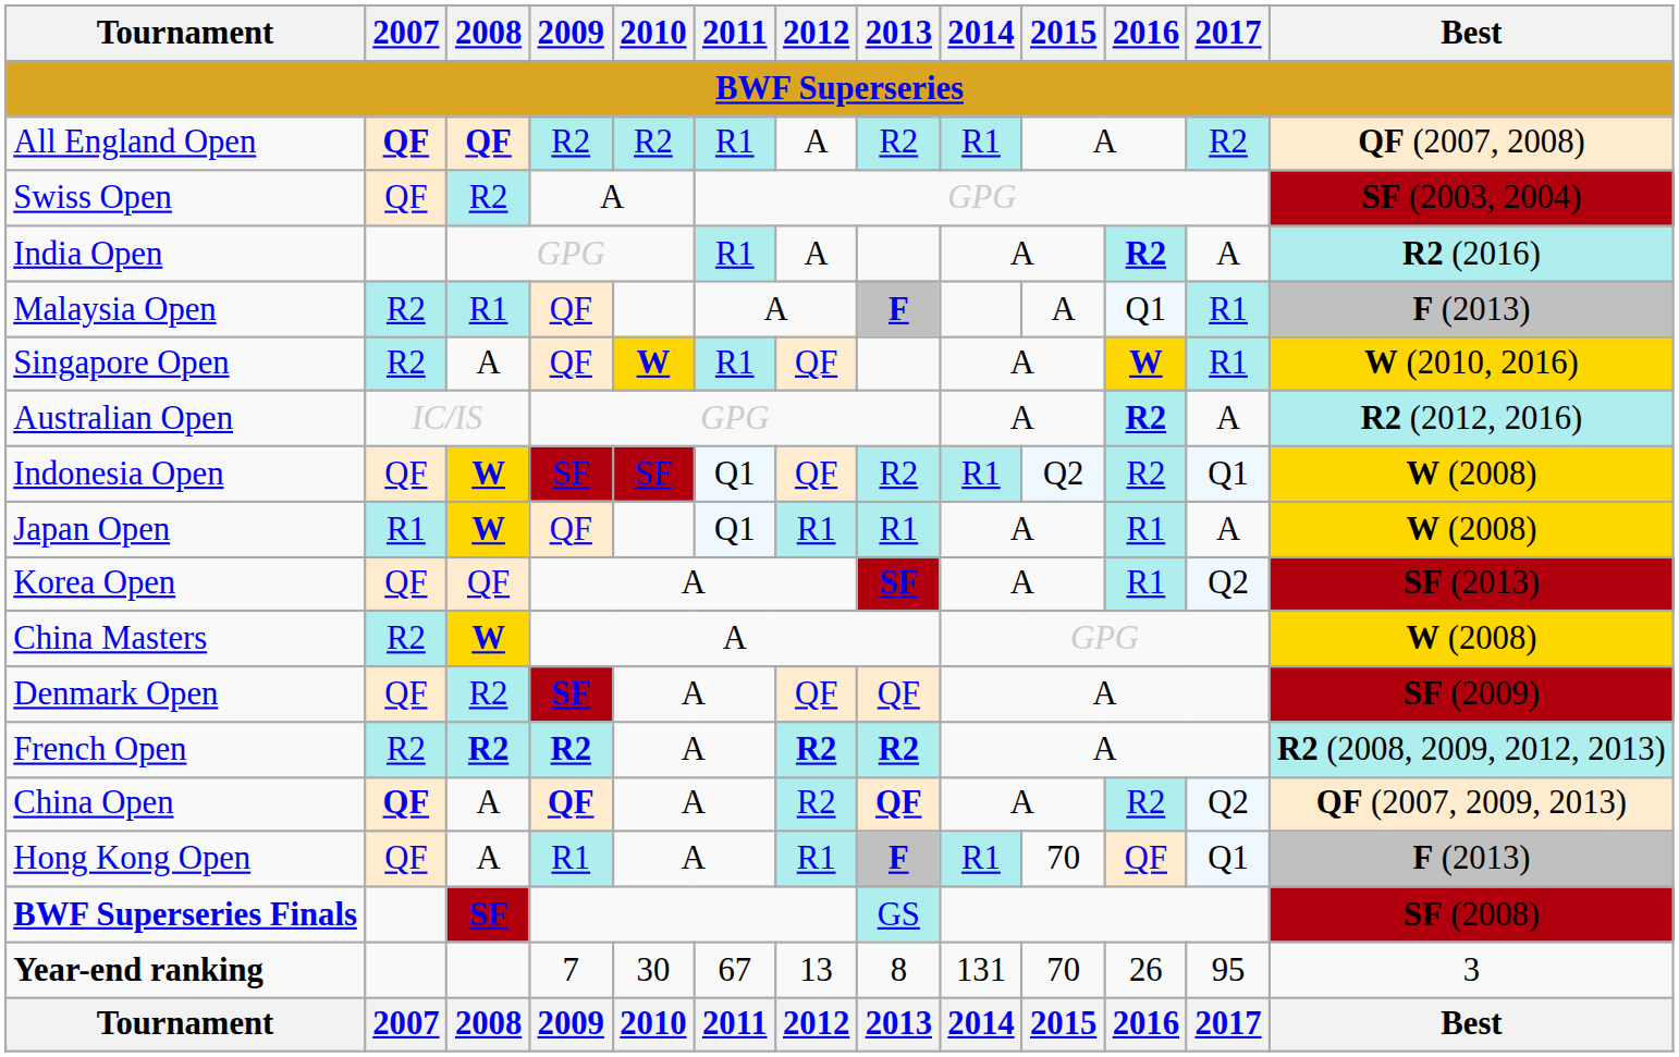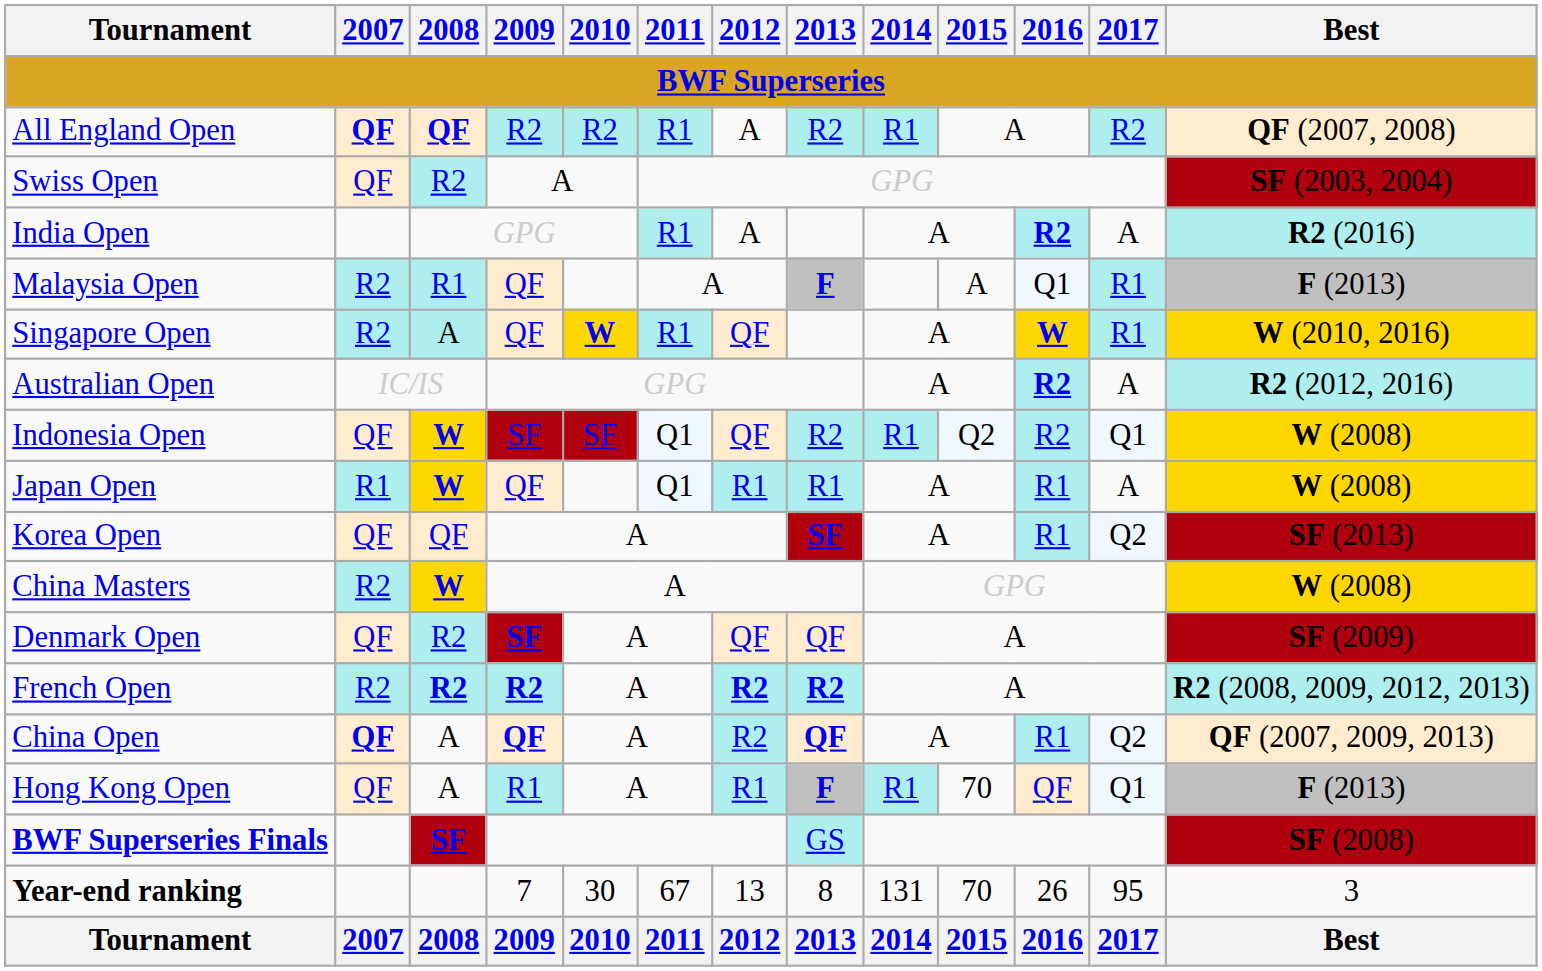 <table class="wikitable" style="font-size: 90%; text-align:center">
 <tr>
 <th>Tournament</th>
 <th><a href='#'>2007</a></th>
 <th><a href='#'>2008</a></th>
 <th><a href='#'>2009</a></th>
 <th><a href='#'>2010</a></th>
 <th><a href='#'>2011</a></th>
 <th><a href='#'>2012</a></th>
 <th><a href='#'>2013</a></th>
 <th><a href='#'>2014</a></th>
 <th><a href='#'>2015</a></th>
 <th><a href='#'>2016</a></th>
 <th><a href='#'>2017</a></th>
 <th>Best</th>
 </tr>
 <tr bgcolor=DAA520>
 <td colspan="13" align=center><strong><a href='#'>BWF Superseries</a></strong></td>
 </tr>
 <tr>
 <td align=left><a href='#'>All England Open</a></td>
 <td bgcolor=FFEBCD><a href='#'><strong>QF</strong></a></td>
 <td bgcolor=FFEBCD><a href='#'><strong>QF</strong></a></td>
 <td bgcolor=AFEEEE><a href='#'>R2</a></td>
 <td bgcolor=AFEEEE><a href='#'>R2</a></td>
 <td bgcolor=AFEEEE><a href='#'>R1</a></td>
 <td>A</td>
 <td bgcolor=AFEEEE><a href='#'>R2</a></td>
 <td bgcolor=AFEEEE><a href='#'>R1</a></td>
 <td colspan="2">A</td>
 <td bgcolor=AFEEEE><a href='#'>R2</a></td>
 <td bgcolor=FFEBCD><strong>QF</strong> (2007, 2008)</td>
 </tr>
 <tr>
 <td align=left><a href='#'>Swiss Open</a></td>
 <td bgcolor=FFEBCD><a href='#'>QF</a></td>
 <td bgcolor=AFEEEE><a href='#'>R2</a></td>
 <td colspan="2">A</td>
 <td colspan="7" style=color:#ccc><em>GPG</em></td>
 <td bgcolor=Bronze><strong>SF</strong> (2003, 2004)</td>
 </tr>
 <tr>
 <td align=left><a href='#'>India Open</a></td>
 <td></td>
 <td colspan="3" style=color:#ccc><em>GPG</em></td>
 <td bgcolor=AFEEEE><a href='#'>R1</a></td>
 <td>A</td>
 <td></td>
 <td colspan="2">A</td>
 <td bgcolor=AFEEEE><a href='#'><strong>R2</strong></a></td>
 <td>A</td>
 <td bgcolor=AFEEEE><strong>R2</strong> (2016)</td>
 </tr>
 <tr>
 <td align=left><a href='#'>Malaysia Open</a></td>
 <td bgcolor=AFEEEE><a href='#'>R2</a></td>
 <td bgcolor=AFEEEE><a href='#'>R1</a></td>
 <td bgcolor=FFEBCD><a href='#'>QF</a></td>
 <td><a href='#'></a></td>
 <td colspan="2">A</td>
 <td bgcolor=Silver><a href='#'><strong>F</strong></a></td>
 <td><a href='#'></a></td>
 <td>A</td>
 <td bgcolor=F0F8FF>Q1</td>
 <td bgcolor=AFEEEE><a href='#'>R1</a></td>
 <td bgcolor=Silver><strong>F</strong> (2013)</td>
 </tr>
 <tr>
 <td align=left><a href='#'>Singapore Open</a></td>
 <td bgcolor=AFEEEE><a href='#'>R2</a></td>
-<td>A</td>
+<td style="background: paleturquoise;">A</td>
 <td bgcolor=FFEBCD><a href='#'>QF</a></td>
 <td bgcolor=Gold><a href='#'><strong>W</strong></a></td>
 <td bgcolor=AFEEEE><a href='#'>R1</a></td>
 <td bgcolor=FFEBCD><a href='#'>QF</a></td>
 <td></td>
 <td colspan="2">A</td>
 <td bgcolor=Gold><a href='#'><strong>W</strong></a></td>
 <td bgcolor=AFEEEE><a href='#'>R1</a></td>
 <td bgcolor=Gold><strong>W</strong> (2010, 2016)</td>
 </tr>
 <tr>
 <td align=left><a href='#'>Australian Open</a></td>
 <td colspan="2" style=color:#ccc><em>IC/IS</em></td>
 <td colspan="5" style=color:#ccc><em>GPG</em></td>
 <td colspan="2">A</td>
 <td bgcolor=AFEEEE><a href='#'><strong>R2</strong></a></td>
 <td>A</td>
 <td bgcolor=AFEEEE><strong>R2</strong> (2012, 2016)</td>
 </tr>
 <tr>
 <td align=left><a href='#'>Indonesia Open</a></td>
 <td bgcolor=FFEBCD><a href='#'>QF</a></td>
 <td bgcolor=Gold><a href='#'><strong>W</strong></a></td>
 <td bgcolor=Bronze><a href='#'>SF</a></td>
 <td bgcolor=Bronze><a href='#'>SF</a></td>
 <td bgcolor=F0F8FF>Q1</td>
 <td bgcolor=FFEBCD><a href='#'>QF</a></td>
 <td bgcolor=AFEEEE><a href='#'>R2</a></td>
 <td bgcolor=AFEEEE><a href='#'>R1</a></td>
 <td bgcolor=F0F8FF>Q2</td>
 <td bgcolor=AFEEEE><a href='#'>R2</a></td>
 <td bgcolor=F0F8FF>Q1</td>
 <td bgcolor=Gold><strong>W</strong> (2008)</td>
 </tr>
 <tr>
 <td align=left><a href='#'>Japan Open</a></td>
 <td bgcolor=AFEEEE><a href='#'>R1</a></td>
 <td bgcolor=Gold><a href='#'><strong>W</strong></a></td>
 <td bgcolor=FFEBCD><a href='#'>QF</a></td>
 <td><a href='#'></a></td>
 <td bgcolor=F0F8FF>Q1</td>
 <td bgcolor=AFEEEE><a href='#'>R1</a></td>
 <td bgcolor=AFEEEE><a href='#'>R1</a></td>
 <td colspan="2">A</td>
 <td bgcolor=AFEEEE><a href='#'>R1</a></td>
 <td>A</td>
 <td bgcolor=Gold><strong>W</strong> (2008)</td>
 </tr>
 <tr>
 <td align=left><a href='#'>Korea Open</a></td>
 <td bgcolor=FFEBCD><a href='#'>QF</a></td>
 <td bgcolor=FFEBCD><a href='#'>QF</a></td>
 <td colspan="4">A</td>
 <td bgcolor=Bronze><a href='#'><strong>SF</strong></a></td>
 <td colspan="2">A</td>
 <td bgcolor=AFEEEE><a href='#'>R1</a></td>
 <td bgcolor=F0F8FF>Q2</td>
 <td bgcolor=Bronze><strong>SF</strong> (2013)</td>
 </tr>
 <tr>
 <td align=left><a href='#'>China Masters</a></td>
 <td bgcolor=AFEEEE><a href='#'>R2</a></td>
 <td bgcolor=Gold><a href='#'><strong>W</strong></a></td>
 <td colspan="5">A</td>
 <td colspan="4" style=color:#ccc><em>GPG</em></td>
 <td bgcolor=Gold><strong>W</strong> (2008)</td>
 </tr>
 <tr>
 <td align=left><a href='#'>Denmark Open</a></td>
 <td bgcolor=FFEBCD><a href='#'>QF</a></td>
 <td bgcolor=AFEEEE><a href='#'>R2</a></td>
 <td bgcolor=Bronze><a href='#'><strong>SF</strong></a></td>
 <td colspan="2">A</td>
 <td bgcolor=FFEBCD><a href='#'>QF</a></td>
 <td bgcolor=FFEBCD><a href='#'>QF</a></td>
 <td colspan="4">A</td>
 <td bgcolor=Bronze><strong>SF</strong> (2009)</td>
 </tr>
 <tr>
 <td align=left><a href='#'>French Open</a></td>
 <td bgcolor=AFEEEE><a href='#'>R2</a></td>
 <td bgcolor=AFEEEE><a href='#'><strong>R2</strong></a></td>
 <td bgcolor=AFEEEE><a href='#'><strong>R2</strong></a></td>
 <td colspan="2">A</td>
 <td bgcolor=AFEEEE><a href='#'><strong>R2</strong></a></td>
 <td bgcolor=AFEEEE><a href='#'><strong>R2</strong></a></td>
 <td colspan="4">A</td>
 <td bgcolor=AFEEEE><strong>R2</strong> (2008, 2009, 2012, 2013)</td>
 </tr>
 <tr>
 <td align=left><a href='#'>China Open</a></td>
 <td bgcolor=FFEBCD><a href='#'><strong>QF</strong></a></td>
 <td>A</td>
 <td bgcolor=FFEBCD><a href='#'><strong>QF</strong></a></td>
 <td colspan="2">A</td>
 <td bgcolor=AFEEEE><a href='#'>R2</a></td>
 <td bgcolor=FFEBCD><a href='#'><strong>QF</strong></a></td>
 <td colspan="2">A</td>
-<td bgcolor=AFEEEE><a href='#'>R2</a></td>
+<td bgcolor=AFEEEE><a href='#'>R1</a></td>
 <td bgcolor=F0F8FF>Q2</td>
 <td bgcolor=FFEBCD><strong>QF</strong> (2007, 2009, 2013)</td>
 </tr>
 <tr>
 <td align=left><a href='#'>Hong Kong Open</a></td>
 <td bgcolor=FFEBCD><a href='#'>QF</a></td>
 <td>A</td>
 <td bgcolor=AFEEEE><a href='#'>R1</a></td>
 <td colspan="2">A</td>
 <td bgcolor=AFEEEE><a href='#'>R1</a></td>
 <td bgcolor=Silver><a href='#'><strong>F</strong></a></td>
 <td bgcolor=AFEEEE><a href='#'>R1</a></td>
 <td>70</td>
 <td bgcolor=FFEBCD><a href='#'>QF</a></td>
 <td bgcolor=F0F8FF>Q1</td>
 <td bgcolor=Silver><strong>F</strong> (2013)</td>
 </tr>
 <tr>
 <td align=left><strong><a href='#'>BWF Superseries Finals</a></strong></td>
 <td></td>
 <td bgcolor=Bronze><a href='#'><strong>SF</strong></a></td>
 <td colspan="4"></td>
 <td bgcolor=AFEEEE><a href='#'>GS</a></td>
 <td colspan="4"></td>
 <td bgcolor=Bronze><strong>SF</strong> (2008)</td>
 </tr>
 <tr>
 <td align=left><strong>Year-end ranking</strong></td>
 <td></td>
 <td></td>
 <td>7</td>
 <td>30</td>
 <td>67</td>
 <td>13</td>
 <td>8</td>
 <td>131</td>
 <td>70</td>
 <td>26</td>
 <td>95</td>
 <td>3</td>
 </tr>
 <tr>
 <th>Tournament</th>
 <th><a href='#'>2007</a></th>
 <th><a href='#'>2008</a></th>
 <th><a href='#'>2009</a></th>
 <th><a href='#'>2010</a></th>
 <th><a href='#'>2011</a></th>
 <th><a href='#'>2012</a></th>
 <th><a href='#'>2013</a></th>
 <th><a href='#'>2014</a></th>
 <th><a href='#'>2015</a></th>
 <th><a href='#'>2016</a></th>
 <th><a href='#'>2017</a></th>
 <th>Best</th>
 </tr>
 </table>
